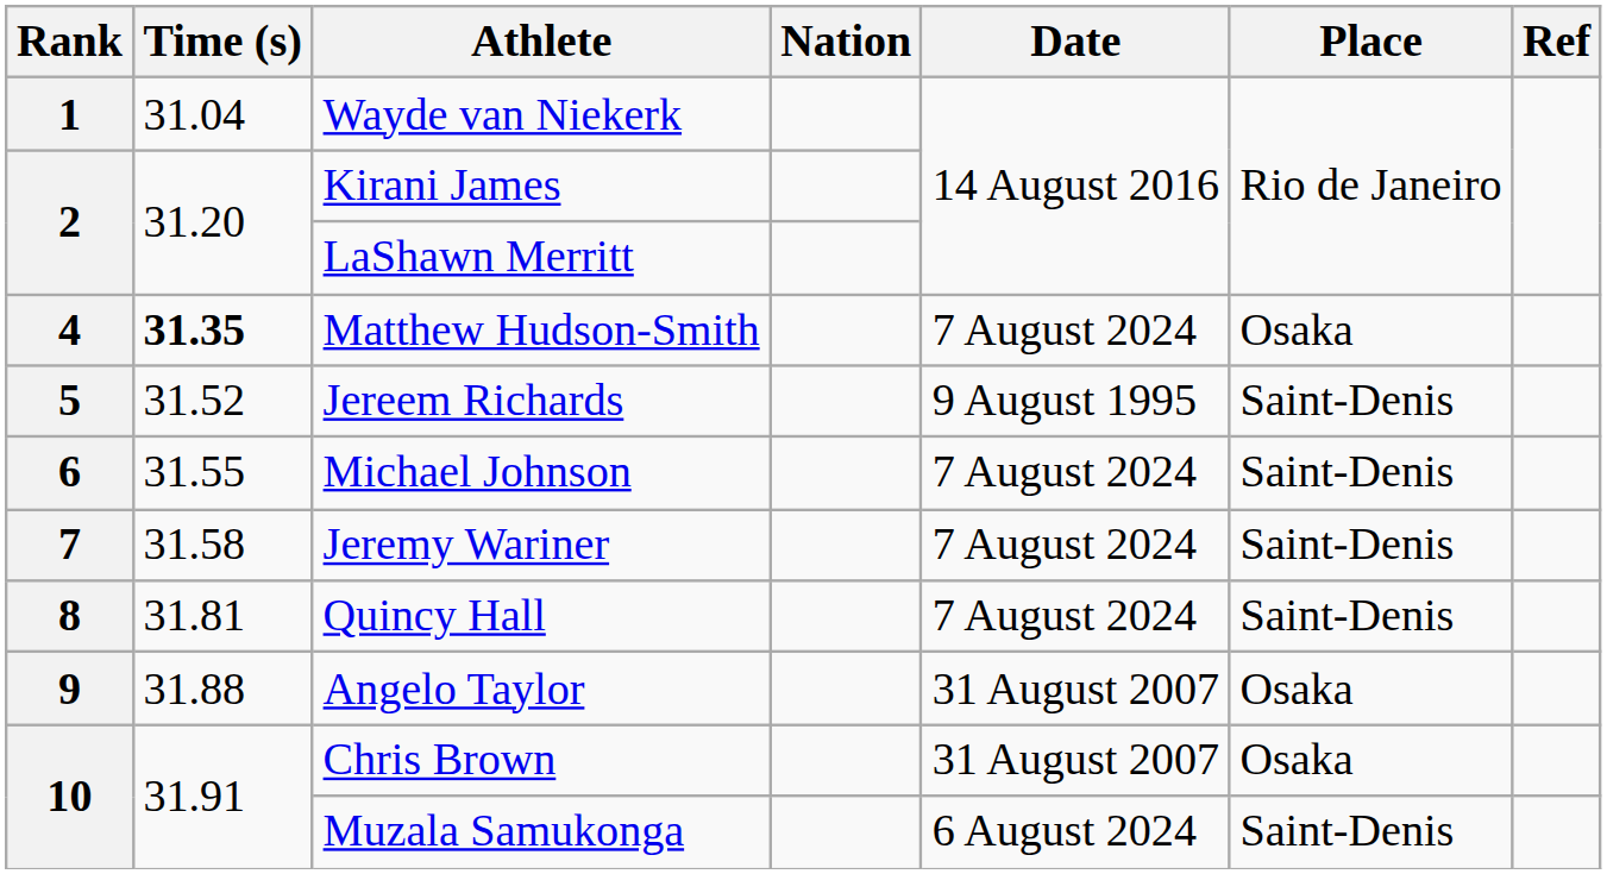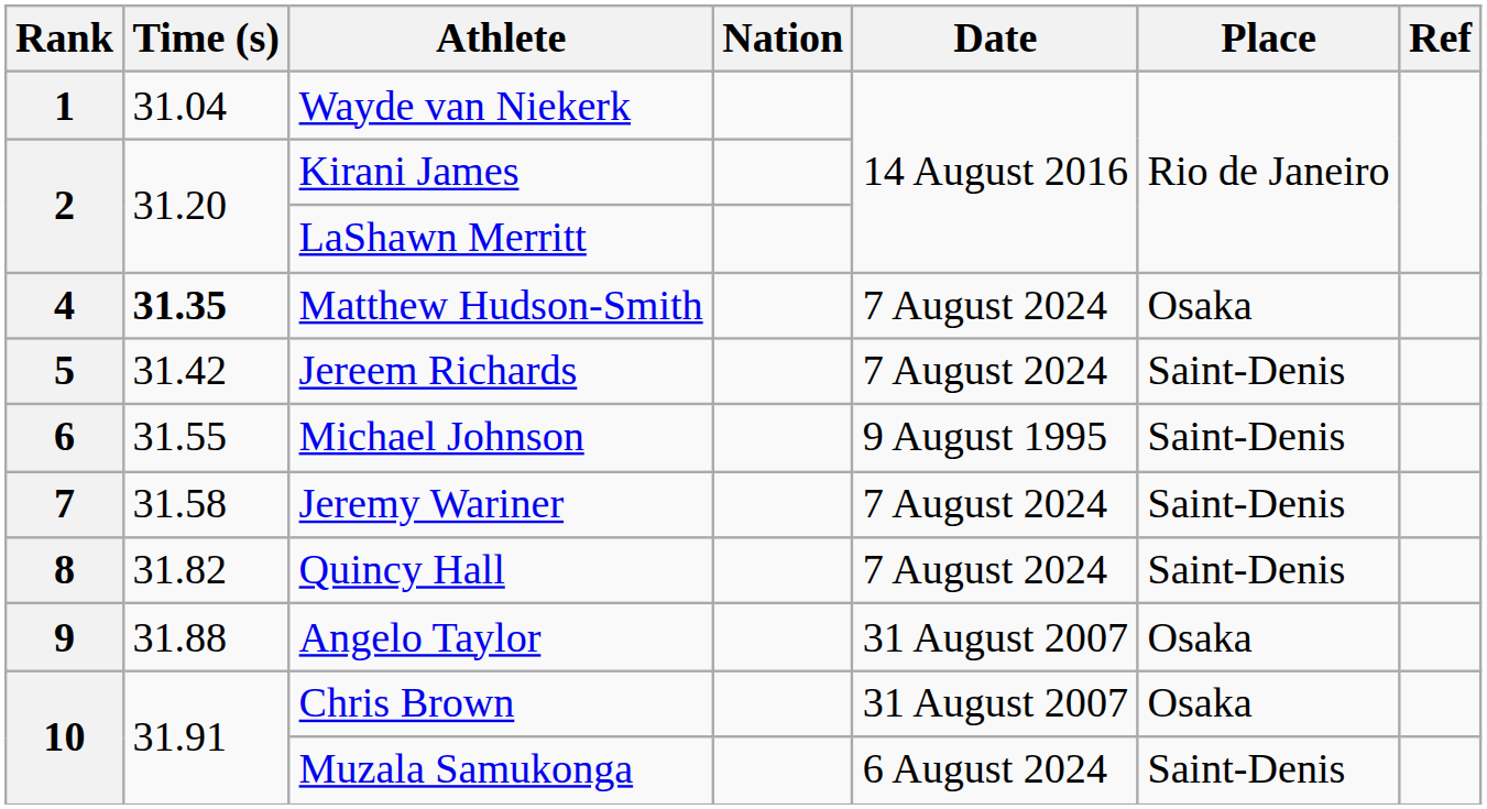 <table class="wikitable">
 <tr>
 <th>Rank</th>
 <th>Time (s)</th>
 <th>Athlete</th>
 <th>Nation</th>
 <th>Date</th>
 <th>Place</th>
 <th>Ref</th>
 </tr>
 <tr>
 <th>1</th>
 <td>31.04</td>
 <td><a href='#'>Wayde van Niekerk</a></td>
 <td></td>
 <td rowspan="3">14 August 2016</td>
 <td rowspan="3">Rio de Janeiro</td>
 <td rowspan="3"></td>
 </tr>
 <tr>
 <th rowspan="2">2</th>
 <td rowspan="2">31.20</td>
 <td><a href='#'>Kirani James</a></td>
 <td></td>
 </tr>
 <tr>
 <td><a href='#'>LaShawn Merritt</a></td>
 <td></td>
 </tr>
 <tr>
 <th>4</th>
 <td><strong>31.35</strong></td>
 <td><a href='#'>Matthew Hudson-Smith</a></td>
 <td></td>
 <td>7 August 2024</td>
 <td>Osaka</td>
 <td></td>
 </tr>
 <tr>
 <th>5</th>
-<td>31.52</td>
+<td>31.42</td>
 <td><a href='#'>Jereem Richards</a></td>
 <td></td>
-<td>9 August 1995</td>
+<td>7 August 2024</td>
 <td>Saint-Denis</td>
 <td></td>
 </tr>
 <tr>
 <th>6</th>
 <td>31.55</td>
 <td><a href='#'>Michael Johnson</a></td>
 <td></td>
-<td>7 August 2024</td>
+<td>9 August 1995</td>
 <td>Saint-Denis</td>
 <td></td>
 </tr>
 <tr>
 <th>7</th>
 <td>31.58</td>
 <td><a href='#'>Jeremy Wariner</a></td>
 <td></td>
 <td>7 August 2024</td>
 <td>Saint-Denis</td>
 <td></td>
 </tr>
 <tr>
 <th>8</th>
-<td>31.81</td>
+<td>31.82</td>
 <td><a href='#'>Quincy Hall</a></td>
 <td></td>
 <td>7 August 2024</td>
 <td>Saint-Denis</td>
 <td></td>
 </tr>
 <tr>
 <th>9</th>
 <td>31.88</td>
 <td><a href='#'>Angelo Taylor</a></td>
 <td></td>
 <td>31 August 2007</td>
 <td>Osaka</td>
 <td></td>
 </tr>
 <tr>
 <th rowspan="2">10</th>
 <td rowspan="2">31.91</td>
 <td><a href='#'>Chris Brown</a></td>
 <td></td>
 <td>31 August 2007</td>
 <td>Osaka</td>
 <td></td>
 </tr>
 <tr>
 <td><a href='#'>Muzala Samukonga</a></td>
 <td></td>
 <td>6 August 2024</td>
 <td>Saint-Denis</td>
 <td></td>
 </tr>
 </table>
